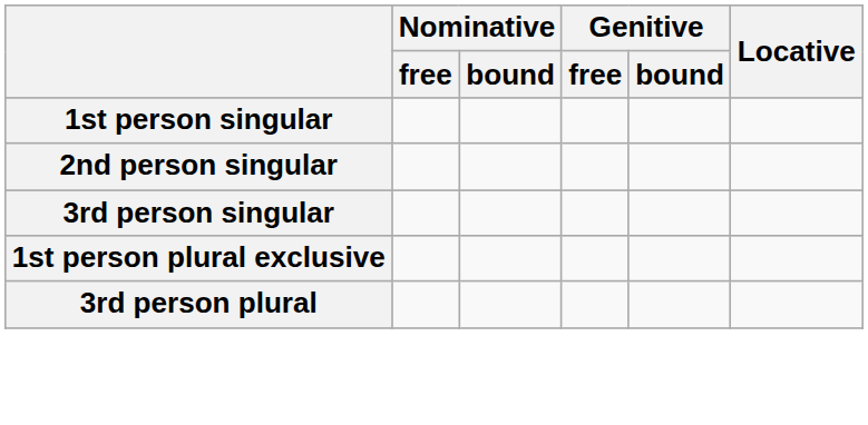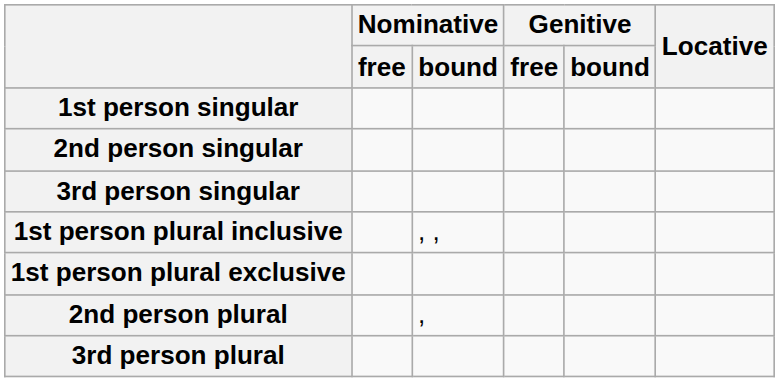 <table class="wikitable">
 <tr>
 <th rowspan="2"></th>
 <th colspan="2">Nominative</th>
 <th colspan="2">Genitive</th>
 <th rowspan="2">Locative</th>
 </tr>
 <tr>
 <th>free</th>
 <th>bound</th>
 <th>free</th>
 <th>bound</th>
 </tr>
 <tr>
 <th>1st person singular</th>
 <td></td>
 <td></td>
 <td></td>
 <td></td>
 <td></td>
 </tr>
 <tr>
 <th>2nd person singular</th>
 <td></td>
 <td></td>
 <td></td>
 <td></td>
 <td></td>
 </tr>
 <tr>
 <th>3rd person singular</th>
 <td></td>
 <td></td>
 <td></td>
 <td></td>
 <td></td>
 </tr>
 <tr>
+<th>1st person plural inclusive</th>
+<td></td>
+<td>, , </td>
+<td></td>
+<td></td>
+<td></td>
+</tr>
+<tr>
 <th>1st person plural exclusive</th>
 <td></td>
 <td></td>
+<td></td>
+<td></td>
+<td></td>
+</tr>
+<tr>
+<th>2nd person plural</th>
+<td></td>
+<td>, </td>
 <td></td>
 <td></td>
 <td></td>
 </tr>
 <tr>
 <th>3rd person plural</th>
 <td></td>
 <td></td>
 <td></td>
 <td></td>
 <td></td>
 </tr>
 </table>
